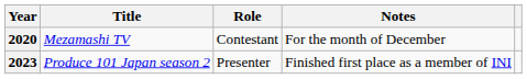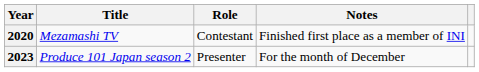 <table class="wikitable sortable plainrowheaders">
 <tr>
 <th scope="col">Year</th>
 <th scope="col">Title</th>
 <th scope="col">Role</th>
 <th scope="col" class="unsortable">Notes</th>
 <th scope="col" class="unsortable"></th>
 </tr>
 <tr>
 <th scope="row">2020</th>
 <td><em><a href='#'>Mezamashi TV</a></em></td>
 <td>Contestant</td>
-<td>For the month of December</td>
+<td>Finished first place as a member of <a href='#'>INI</a></td>
 <td style="text-align:center"></td>
 </tr>
 <tr>
 <th scope="row">2023</th>
 <td><em><a href='#'>Produce 101 Japan season 2</a></em></td>
 <td>Presenter</td>
-<td>Finished first place as a member of <a href='#'>INI</a></td>
+<td>For the month of December</td>
 <td style="text-align:center"></td>
 </tr>
 </table>
